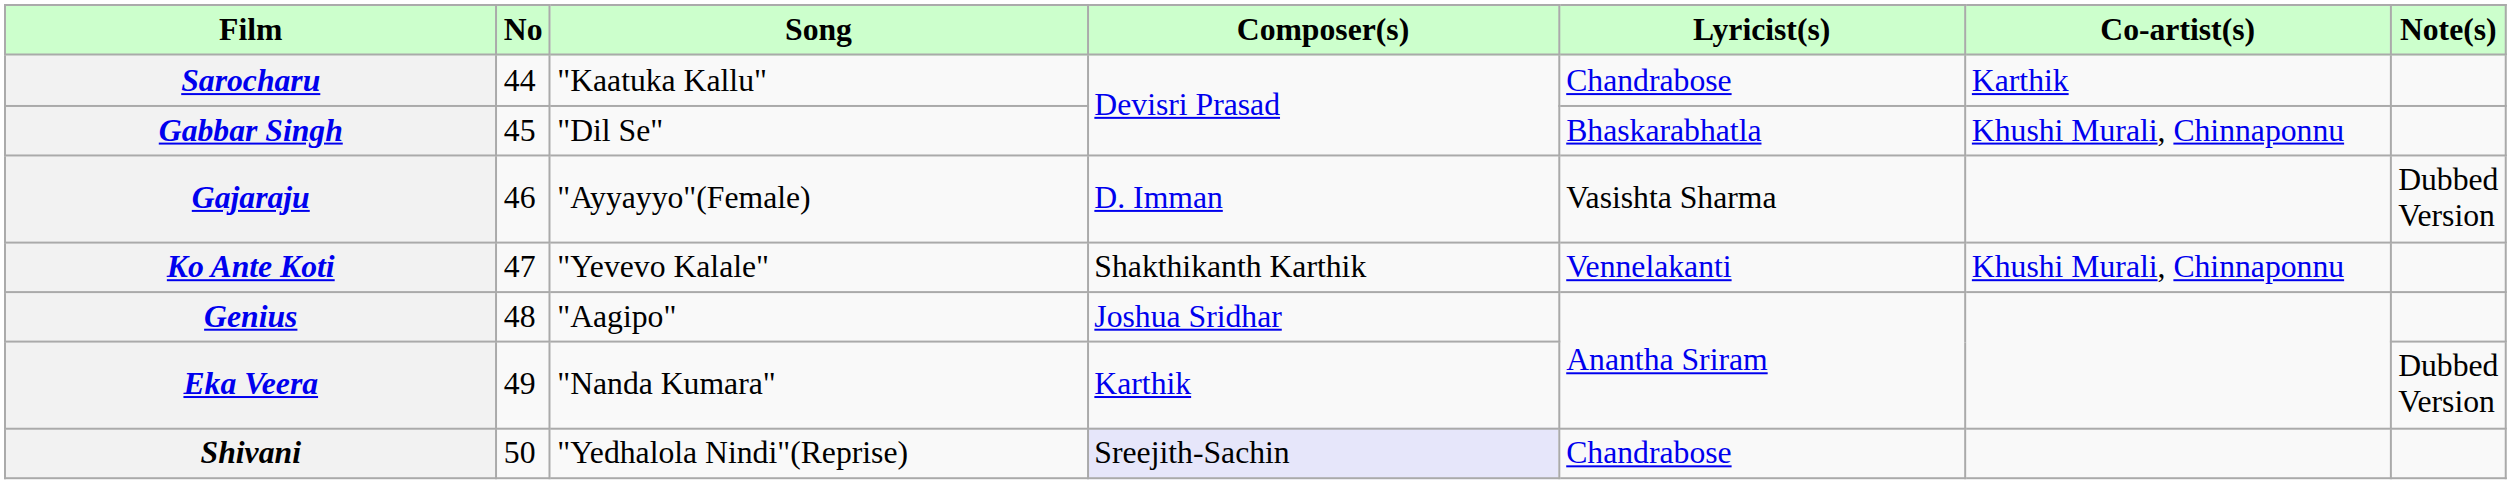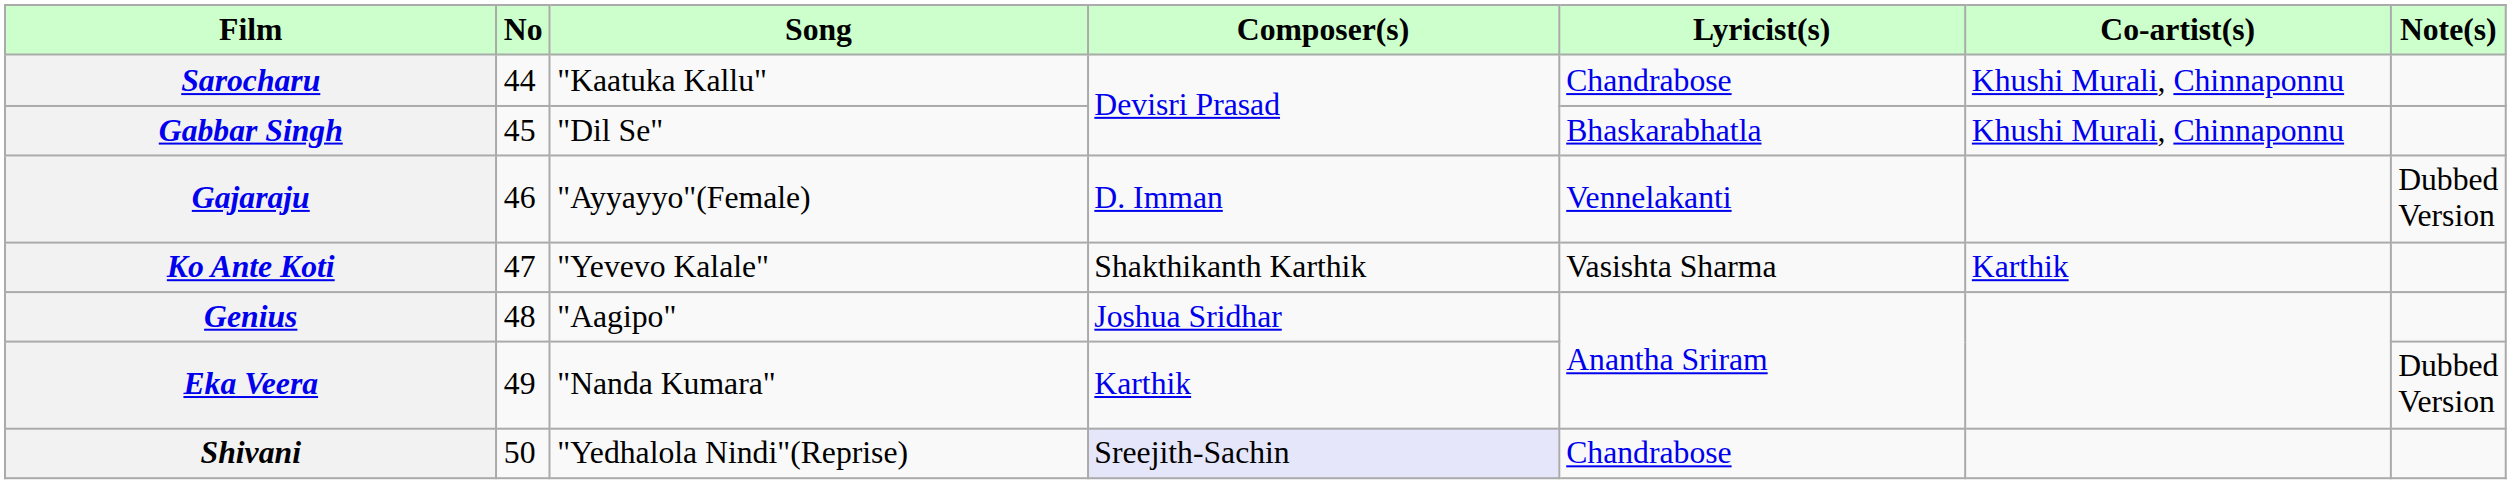 <table class="wikitable plainrowheaders" width="100%" textcolor:#000;">
 <tr style="background:#cfc; text-align:center;">
 <td scope="col" width=21%><strong>Film</strong></td>
 <td><strong>No</strong></td>
 <td scope="col" width=23%><strong>Song</strong></td>
 <td scope="col" width=20%><strong>Composer(s)</strong></td>
 <td scope="col" width=17%><strong>Lyricist(s)</strong></td>
 <td scope="col" width=18%><strong>Co-artist(s)</strong></td>
 <td><strong>Note(s)</strong></td>
 </tr>
 <tr>
 <th><em><a href='#'>Sarocharu</a></em></th>
 <td>44</td>
 <td>"Kaatuka Kallu"</td>
 <td rowspan="2"><a href='#'>Devisri Prasad</a></td>
 <td><a href='#'>Chandrabose</a></td>
-<td><a href='#'>Karthik</a></td>
+<td><a href='#'>Khushi Murali</a>, <a href='#'>Chinnaponnu</a></td>
 <td></td>
 </tr>
 <tr>
 <th><em><a href='#'>Gabbar Singh</a></em></th>
 <td>45</td>
 <td>"Dil Se"</td>
 <td><a href='#'>Bhaskarabhatla</a></td>
 <td><a href='#'>Khushi Murali</a>, <a href='#'>Chinnaponnu</a></td>
 <td></td>
 </tr>
 <tr>
 <th><em><a href='#'>Gajaraju</a></em></th>
 <td>46</td>
 <td>"Ayyayyo"(Female)</td>
 <td><a href='#'>D. Imman</a></td>
-<td>Vasishta Sharma</td>
+<td><a href='#'>Vennelakanti</a></td>
 <td></td>
 <td>Dubbed Version</td>
 </tr>
 <tr>
 <th><em><a href='#'>Ko Ante Koti</a></em></th>
 <td>47</td>
 <td>"Yevevo Kalale"</td>
 <td>Shakthikanth Karthik</td>
-<td><a href='#'>Vennelakanti</a></td>
-<td><a href='#'>Khushi Murali</a>, <a href='#'>Chinnaponnu</a></td>
+<td>Vasishta Sharma</td>
+<td><a href='#'>Karthik</a></td>
 <td></td>
 </tr>
 <tr>
 <th><em><a href='#'>Genius</a> </em></th>
 <td>48</td>
 <td>"Aagipo"</td>
 <td><a href='#'>Joshua Sridhar</a></td>
 <td rowspan="2"><a href='#'>Anantha Sriram</a></td>
 <td rowspan="2"></td>
 <td></td>
 </tr>
 <tr>
 <th><em><a href='#'>Eka Veera</a></em></th>
 <td>49</td>
 <td>"Nanda Kumara"</td>
 <td><a href='#'>Karthik</a></td>
 <td>Dubbed Version</td>
 </tr>
 <tr>
 <th><em>Shivani</em></th>
 <td>50</td>
 <td>"Yedhalola Nindi"(Reprise)</td>
 <td style="background: lavender;">Sreejith-Sachin</td>
 <td><a href='#'>Chandrabose</a></td>
 <td></td>
 <td></td>
 </tr>
 </table>
